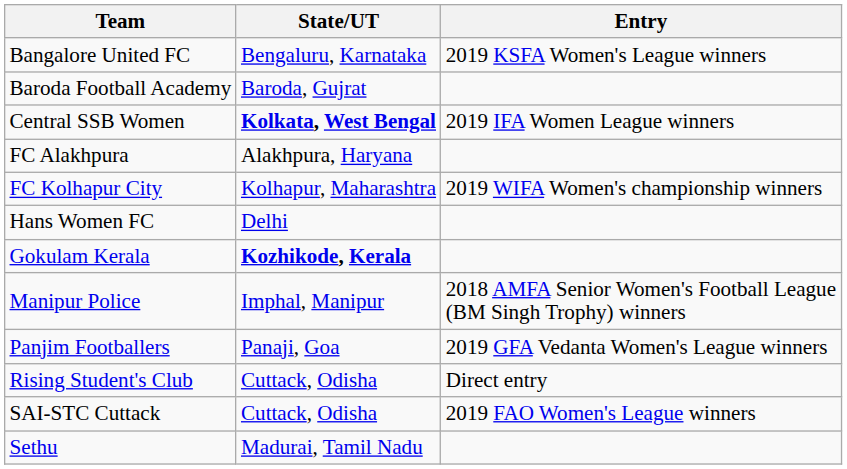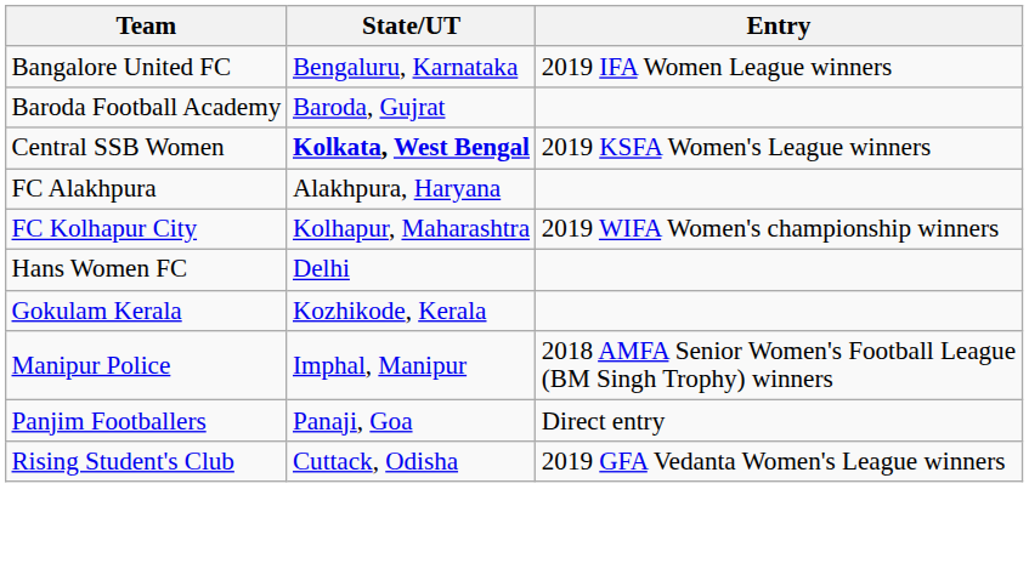 <table class="wikitable">
 <tr>
 <th>Team</th>
 <th>State/UT</th>
 <th>Entry</th>
 </tr>
 <tr>
 <td>Bangalore United FC</td>
 <td><a href='#'>Bengaluru</a>, <a href='#'>Karnataka</a></td>
-<td>2019 <a href='#'>KSFA</a> Women's League winners</td>
+<td>2019 <a href='#'>IFA</a> Women League winners</td>
 </tr>
 <tr>
 <td>Baroda Football Academy</td>
 <td><a href='#'>Baroda</a>, <a href='#'>Gujrat</a></td>
 <td></td>
 </tr>
 <tr>
 <td>Central SSB Women</td>
 <td><strong><a href='#'>Kolkata</a>, <a href='#'>West Bengal</a></strong></td>
-<td>2019 <a href='#'>IFA</a> Women League winners</td>
+<td>2019 <a href='#'>KSFA</a> Women's League winners</td>
 </tr>
 <tr>
 <td>FC Alakhpura</td>
 <td>Alakhpura, <a href='#'>Haryana</a></td>
 <td></td>
 </tr>
 <tr>
 <td><a href='#'>FC Kolhapur City</a></td>
 <td><a href='#'>Kolhapur</a>, <a href='#'>Maharashtra</a></td>
 <td>2019 <a href='#'>WIFA</a> Women's championship winners</td>
 </tr>
 <tr>
 <td>Hans Women FC</td>
 <td><a href='#'>Delhi</a></td>
 <td></td>
 </tr>
 <tr>
 <td><a href='#'>Gokulam Kerala</a></td>
-<td><strong><a href='#'>Kozhikode</a>, <a href='#'>Kerala</a></strong></td>
+<td><a href='#'>Kozhikode</a>, <a href='#'>Kerala</a></td>
 <td></td>
 </tr>
 <tr>
 <td><a href='#'>Manipur Police</a></td>
 <td><a href='#'>Imphal</a>, <a href='#'>Manipur</a></td>
 <td>2018 <a href='#'>AMFA</a> Senior Women's Football League<br> (BM Singh Trophy) winners</td>
 </tr>
 <tr>
 <td><a href='#'>Panjim Footballers</a></td>
 <td><a href='#'>Panaji</a>, <a href='#'>Goa</a></td>
-<td>2019 <a href='#'>GFA</a> Vedanta Women's League winners</td>
+<td>Direct entry</td>
 </tr>
 <tr>
 <td><a href='#'>Rising Student's Club</a></td>
 <td><a href='#'>Cuttack</a>, <a href='#'>Odisha</a></td>
-<td>Direct entry</td>
-</tr>
-<tr>
-<td>SAI-STC Cuttack</td>
-<td><a href='#'>Cuttack</a>, <a href='#'>Odisha</a></td>
-<td>2019 <a href='#'>FAO Women's League</a> winners</td>
-</tr>
-<tr>
-<td><a href='#'>Sethu</a></td>
-<td><a href='#'>Madurai</a>, <a href='#'>Tamil Nadu</a></td>
-<td></td>
+<td>2019 <a href='#'>GFA</a> Vedanta Women's League winners</td>
 </tr>
 </table>
